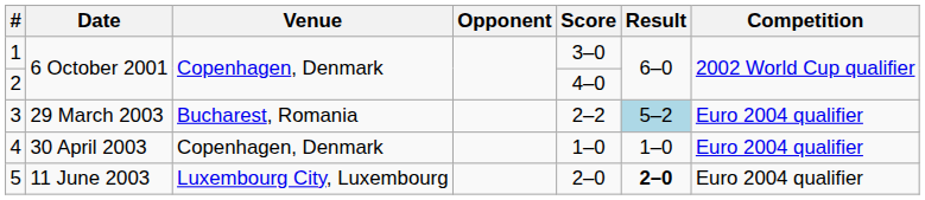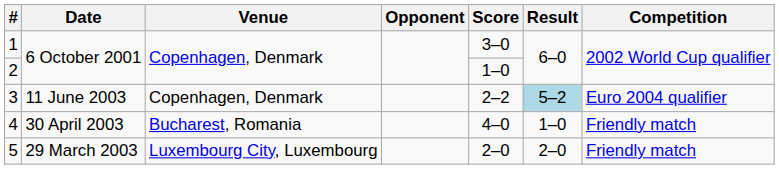 <table class="wikitable sortable">
 <tr>
 <th>#</th>
 <th>Date</th>
 <th>Venue</th>
 <th>Opponent</th>
 <th>Score</th>
 <th>Result</th>
 <th>Competition</th>
 </tr>
 <tr>
 <td>1</td>
 <td rowspan="2">6 October 2001</td>
 <td rowspan="2"><a href='#'>Copenhagen</a>, Denmark</td>
 <td rowspan="2"></td>
 <td align="center">3–0</td>
 <td rowspan="2" align="center">6–0</td>
 <td rowspan="2"><a href='#'>2002 World Cup qualifier</a></td>
 </tr>
 <tr>
 <td>2</td>
-<td align="center">4–0</td>
+<td align="center">1–0</td>
 </tr>
 <tr>
 <td>3</td>
-<td>29 March 2003</td>
-<td><a href='#'>Bucharest</a>, Romania</td>
+<td>11 June 2003</td>
+<td>Copenhagen, Denmark</td>
 <td></td>
 <td align="center">2–2</td>
 <td align="center" style="background: lightblue;">5–2</td>
 <td><a href='#'>Euro 2004 qualifier</a></td>
 </tr>
 <tr>
 <td>4</td>
 <td>30 April 2003</td>
-<td>Copenhagen, Denmark</td>
+<td><a href='#'>Bucharest</a>, Romania</td>
 <td></td>
+<td align="center">4–0</td>
 <td align="center">1–0</td>
-<td align="center">1–0</td>
-<td><a href='#'>Euro 2004 qualifier</a></td>
+<td><a href='#'>Friendly match</a></td>
 </tr>
 <tr>
 <td>5</td>
-<td>11 June 2003</td>
+<td>29 March 2003</td>
 <td><a href='#'>Luxembourg City</a>, Luxembourg</td>
 <td></td>
 <td align="center">2–0</td>
-<td align="center"><strong>2–0</strong></td>
-<td>Euro 2004 qualifier</td>
+<td align="center">2–0</td>
+<td><a href='#'>Friendly match</a></td>
 </tr>
 </table>
